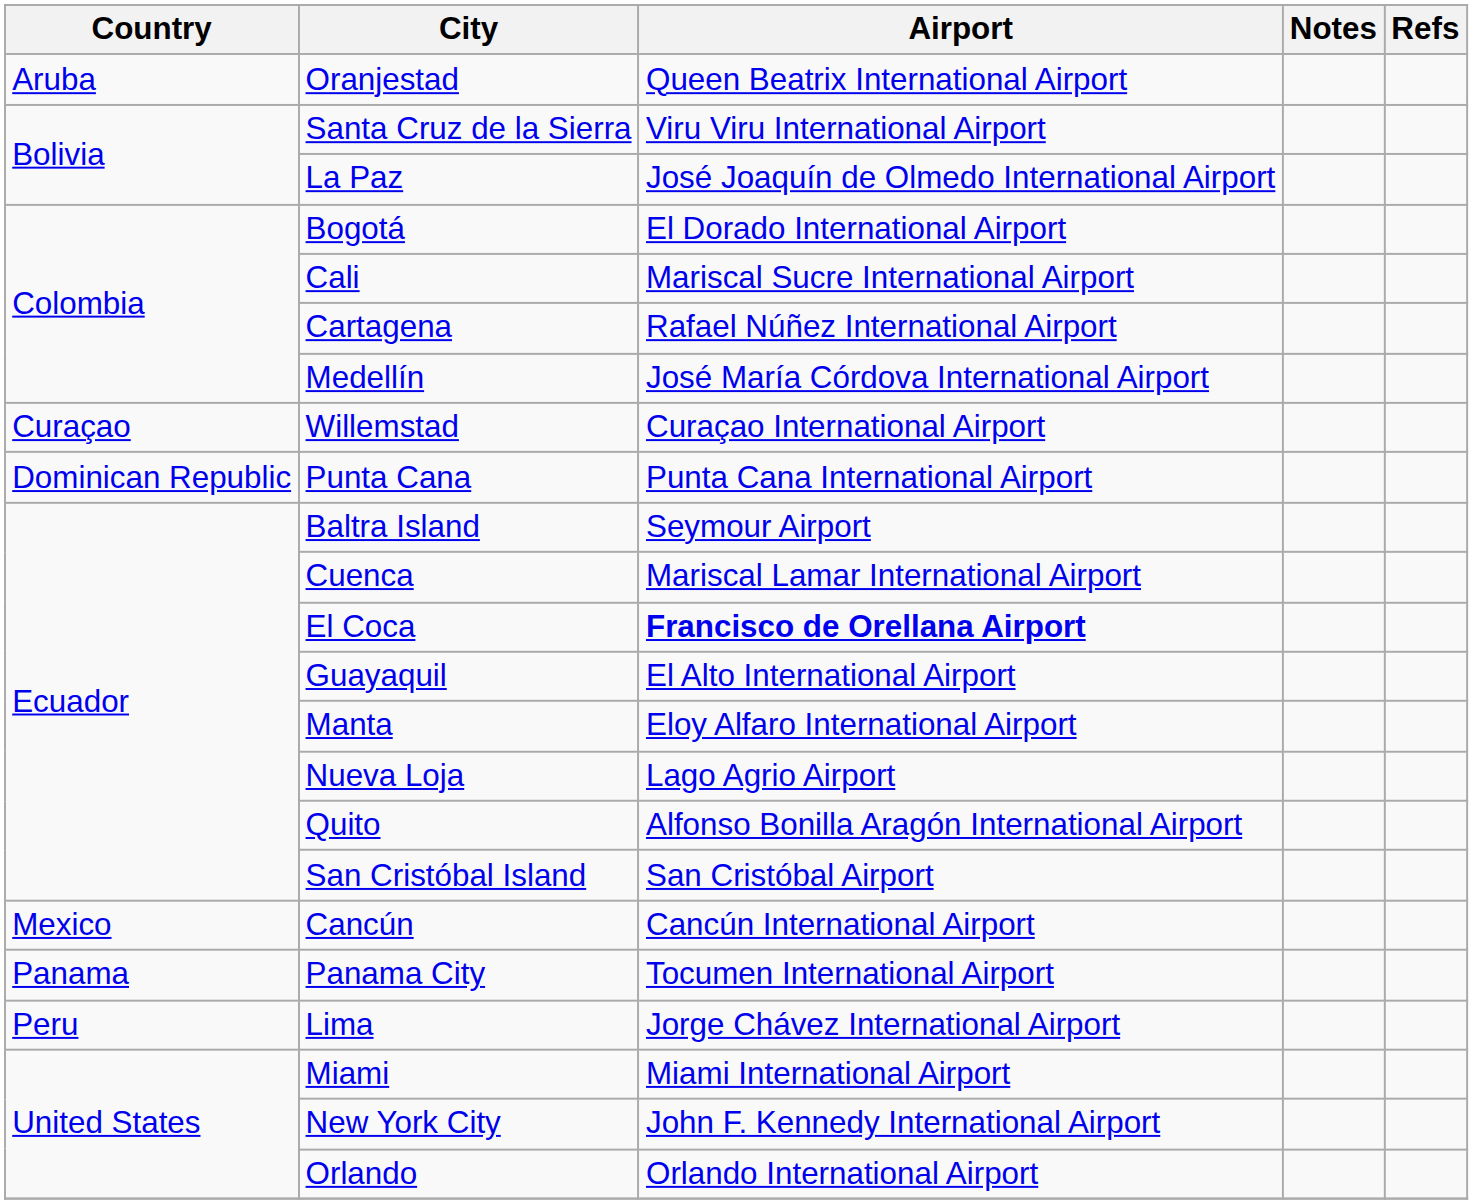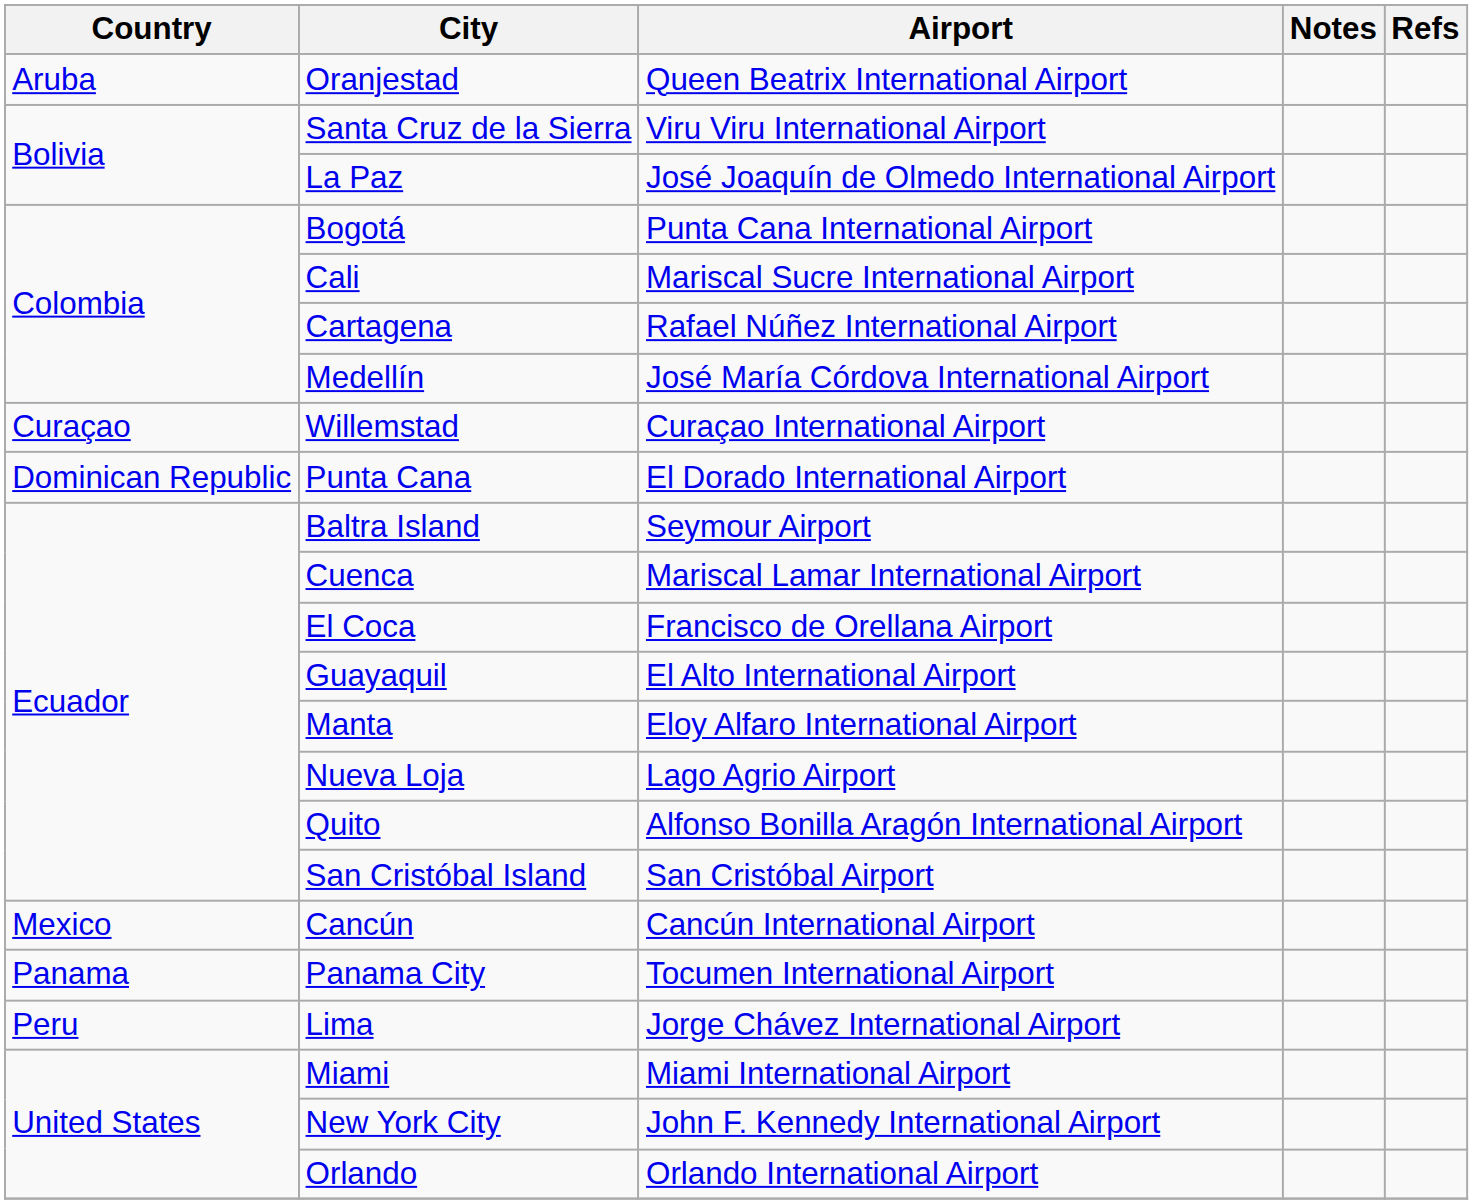 <table class="wikitable sortable">
 <tr>
 <th>Country</th>
 <th>City</th>
 <th>Airport</th>
 <th>Notes</th>
 <th class=unsortable>Refs</th>
 </tr>
 <tr>
 <td><a href='#'>Aruba</a></td>
 <td><a href='#'>Oranjestad</a></td>
 <td><a href='#'>Queen Beatrix International Airport</a></td>
 <td></td>
 <td></td>
 </tr>
 <tr>
 <td rowspan=2><a href='#'>Bolivia</a></td>
 <td><a href='#'>Santa Cruz de la Sierra</a></td>
 <td><a href='#'>Viru Viru International Airport</a></td>
 <td></td>
 <td></td>
 </tr>
 <tr>
 <td><a href='#'>La Paz</a></td>
 <td><a href='#'>José Joaquín de Olmedo International Airport</a></td>
 <td align=center></td>
 <td></td>
 </tr>
 <tr>
 <td rowspan=4><a href='#'>Colombia</a></td>
 <td><a href='#'>Bogotá</a></td>
-<td><a href='#'>El Dorado International Airport</a></td>
+<td><a href='#'>Punta Cana International Airport</a></td>
 <td align=center></td>
 <td></td>
 </tr>
 <tr>
 <td><a href='#'>Cali</a></td>
 <td><a href='#'>Mariscal Sucre International Airport</a></td>
 <td align=center></td>
 <td></td>
 </tr>
 <tr>
 <td><a href='#'>Cartagena</a></td>
 <td><a href='#'>Rafael Núñez International Airport</a></td>
 <td></td>
 <td></td>
 </tr>
 <tr>
 <td><a href='#'>Medellín</a></td>
 <td><a href='#'>José María Córdova International Airport</a></td>
 <td align=center></td>
 <td></td>
 </tr>
 <tr>
 <td><a href='#'>Curaçao</a></td>
 <td><a href='#'>Willemstad</a></td>
 <td><a href='#'>Curaçao International Airport</a></td>
 <td></td>
 <td></td>
 </tr>
 <tr>
 <td><a href='#'>Dominican Republic</a></td>
 <td><a href='#'>Punta Cana</a></td>
-<td><a href='#'>Punta Cana International Airport</a></td>
+<td><a href='#'>El Dorado International Airport</a></td>
 <td align=center></td>
 <td></td>
 </tr>
 <tr>
 <td rowspan=8><a href='#'>Ecuador</a></td>
 <td><a href='#'>Baltra Island</a></td>
 <td><a href='#'>Seymour Airport</a></td>
 <td align=center></td>
 <td></td>
 </tr>
 <tr>
 <td><a href='#'>Cuenca</a></td>
 <td><a href='#'>Mariscal Lamar International Airport</a></td>
 <td align=center></td>
 <td></td>
 </tr>
 <tr>
 <td><a href='#'>El Coca</a></td>
-<td><strong><a href='#'>Francisco de Orellana Airport</a></strong></td>
+<td><a href='#'>Francisco de Orellana Airport</a></td>
 <td></td>
 <td></td>
 </tr>
 <tr>
 <td><a href='#'>Guayaquil</a></td>
 <td><a href='#'>El Alto International Airport</a></td>
 <td></td>
 <td></td>
 </tr>
 <tr>
 <td><a href='#'>Manta</a></td>
 <td><a href='#'>Eloy Alfaro International Airport</a></td>
 <td align=center></td>
 <td></td>
 </tr>
 <tr>
 <td><a href='#'>Nueva Loja</a></td>
 <td><a href='#'>Lago Agrio Airport</a></td>
 <td align=center></td>
 <td></td>
 </tr>
 <tr>
 <td><a href='#'>Quito</a></td>
 <td><a href='#'>Alfonso Bonilla Aragón International Airport</a></td>
 <td></td>
 <td></td>
 </tr>
 <tr>
 <td><a href='#'>San Cristóbal Island</a></td>
 <td><a href='#'>San Cristóbal Airport</a></td>
 <td align=center></td>
 <td></td>
 </tr>
 <tr>
 <td><a href='#'>Mexico</a></td>
 <td><a href='#'>Cancún</a></td>
 <td><a href='#'>Cancún International Airport</a></td>
 <td></td>
 <td></td>
 </tr>
 <tr>
 <td><a href='#'>Panama</a></td>
 <td><a href='#'>Panama City</a></td>
 <td><a href='#'>Tocumen International Airport</a></td>
 <td align=center></td>
 <td></td>
 </tr>
 <tr>
 <td><a href='#'>Peru</a></td>
 <td><a href='#'>Lima</a></td>
 <td><a href='#'>Jorge Chávez International Airport</a></td>
 <td align=center></td>
 <td></td>
 </tr>
 <tr>
 <td rowspan=3><a href='#'>United States</a></td>
 <td><a href='#'>Miami</a></td>
 <td><a href='#'>Miami International Airport</a></td>
 <td></td>
 <td></td>
 </tr>
 <tr>
 <td><a href='#'>New York City</a></td>
 <td><a href='#'>John F. Kennedy International Airport</a></td>
 <td align=center></td>
 <td></td>
 </tr>
 <tr>
 <td><a href='#'>Orlando</a></td>
 <td><a href='#'>Orlando International Airport</a></td>
 <td></td>
 <td></td>
 </tr>
 <tr>
 </tr>
 </table>
